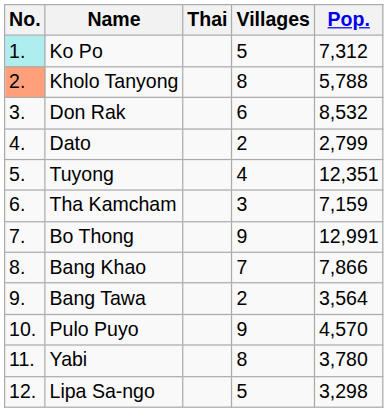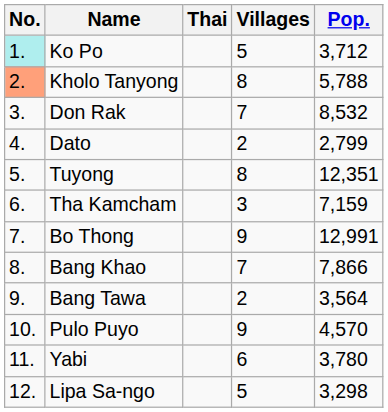 <table class="wikitable sortable">
 <tr>
 <th>No.</th>
 <th>Name</th>
 <th>Thai</th>
 <th>Villages</th>
 <th><a href='#'>Pop.</a></th>
 </tr>
 <tr>
 <td style="background: paleturquoise;">1.</td>
 <td>Ko Po</td>
 <td></td>
 <td>5</td>
-<td>7,312</td>
+<td>3,712</td>
 </tr>
 <tr>
 <td style="background: lightsalmon;">2.</td>
 <td>Kholo Tanyong</td>
 <td></td>
 <td>8</td>
 <td>5,788</td>
 </tr>
 <tr>
 <td>3.</td>
 <td>Don Rak</td>
 <td></td>
-<td>6</td>
+<td>7</td>
 <td>8,532</td>
 </tr>
 <tr>
 <td>4.</td>
 <td>Dato</td>
 <td></td>
 <td>2</td>
 <td>2,799</td>
 </tr>
 <tr>
 <td>5.</td>
 <td>Tuyong</td>
 <td></td>
-<td>4</td>
+<td>8</td>
 <td>12,351</td>
 </tr>
 <tr>
 <td>6.</td>
 <td>Tha Kamcham</td>
 <td></td>
 <td>3</td>
 <td>7,159</td>
 </tr>
 <tr>
 <td>7.</td>
 <td>Bo Thong</td>
 <td></td>
 <td>9</td>
 <td>12,991</td>
 </tr>
 <tr>
 <td>8.</td>
 <td>Bang Khao</td>
 <td></td>
 <td>7</td>
 <td>7,866</td>
 </tr>
 <tr>
 <td>9.</td>
 <td>Bang Tawa</td>
 <td></td>
 <td>2</td>
 <td>3,564</td>
 </tr>
 <tr>
 <td>10.</td>
 <td>Pulo Puyo</td>
 <td></td>
 <td>9</td>
 <td>4,570</td>
 </tr>
 <tr>
 <td>11.</td>
 <td>Yabi</td>
 <td></td>
-<td>8</td>
+<td>6</td>
 <td>3,780</td>
 </tr>
 <tr>
 <td>12.</td>
 <td>Lipa Sa-ngo</td>
 <td></td>
 <td>5</td>
 <td>3,298</td>
 </tr>
 </table>
